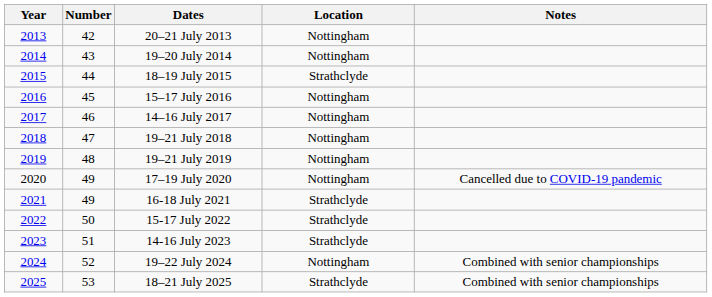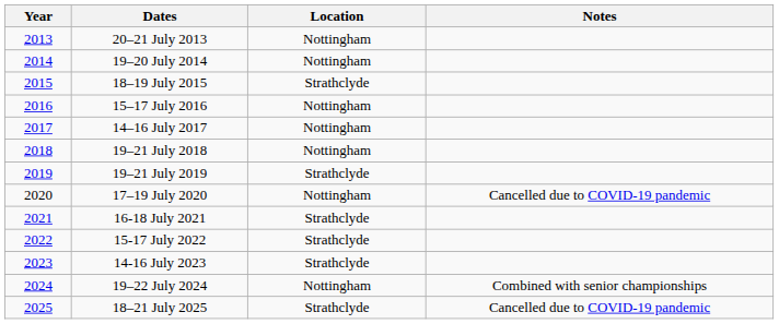 <table class="wikitable" style="text-align:center">
 <tr>
 <th width=70>Year</th>
-<th width=50>Number</th>
 <th width=200>Dates</th>
 <th width=200>Location</th>
 <th width=400>Notes</th>
 </tr>
 <tr>
 <td><a href='#'>2013</a></td>
-<td>42</td>
 <td>20–21 July 2013</td>
 <td>Nottingham</td>
 <td></td>
 </tr>
 <tr>
 <td><a href='#'>2014</a></td>
-<td>43</td>
 <td>19–20 July 2014</td>
 <td>Nottingham</td>
 <td></td>
 </tr>
 <tr>
 <td><a href='#'>2015</a></td>
-<td>44</td>
 <td>18–19 July 2015</td>
 <td>Strathclyde</td>
 <td></td>
 </tr>
 <tr>
 <td><a href='#'>2016</a></td>
-<td>45</td>
 <td>15–17 July 2016</td>
 <td>Nottingham</td>
 <td></td>
 </tr>
 <tr>
 <td><a href='#'>2017</a></td>
-<td>46</td>
 <td>14–16 July 2017</td>
 <td>Nottingham</td>
 <td></td>
 </tr>
 <tr>
 <td><a href='#'>2018</a></td>
-<td>47</td>
 <td>19–21 July 2018</td>
 <td>Nottingham</td>
 <td></td>
 </tr>
 <tr>
 <td><a href='#'>2019</a></td>
-<td>48</td>
 <td>19–21 July 2019</td>
-<td>Nottingham</td>
+<td>Strathclyde</td>
 <td></td>
 </tr>
 <tr>
 <td>2020</td>
-<td>49</td>
 <td>17–19 July 2020</td>
 <td>Nottingham</td>
 <td>Cancelled due to <a href='#'>COVID-19 pandemic</a></td>
 </tr>
 <tr>
 <td><a href='#'>2021</a></td>
-<td>49</td>
 <td>16-18 July 2021</td>
 <td>Strathclyde</td>
 <td></td>
 </tr>
 <tr>
 <td><a href='#'>2022</a></td>
-<td>50</td>
 <td>15-17 July 2022</td>
 <td>Strathclyde</td>
 <td></td>
 </tr>
 <tr>
 <td><a href='#'>2023</a></td>
-<td>51</td>
 <td>14-16 July 2023</td>
 <td>Strathclyde</td>
 <td></td>
 </tr>
 <tr>
 <td><a href='#'>2024</a></td>
-<td>52</td>
 <td>19–22 July 2024</td>
 <td>Nottingham</td>
 <td>Combined with senior championships</td>
 </tr>
 <tr>
 <td><a href='#'>2025</a></td>
-<td>53</td>
 <td>18–21 July 2025</td>
 <td>Strathclyde</td>
-<td>Combined with senior championships</td>
+<td>Cancelled due to <a href='#'>COVID-19 pandemic</a></td>
 </tr>
 </table>
